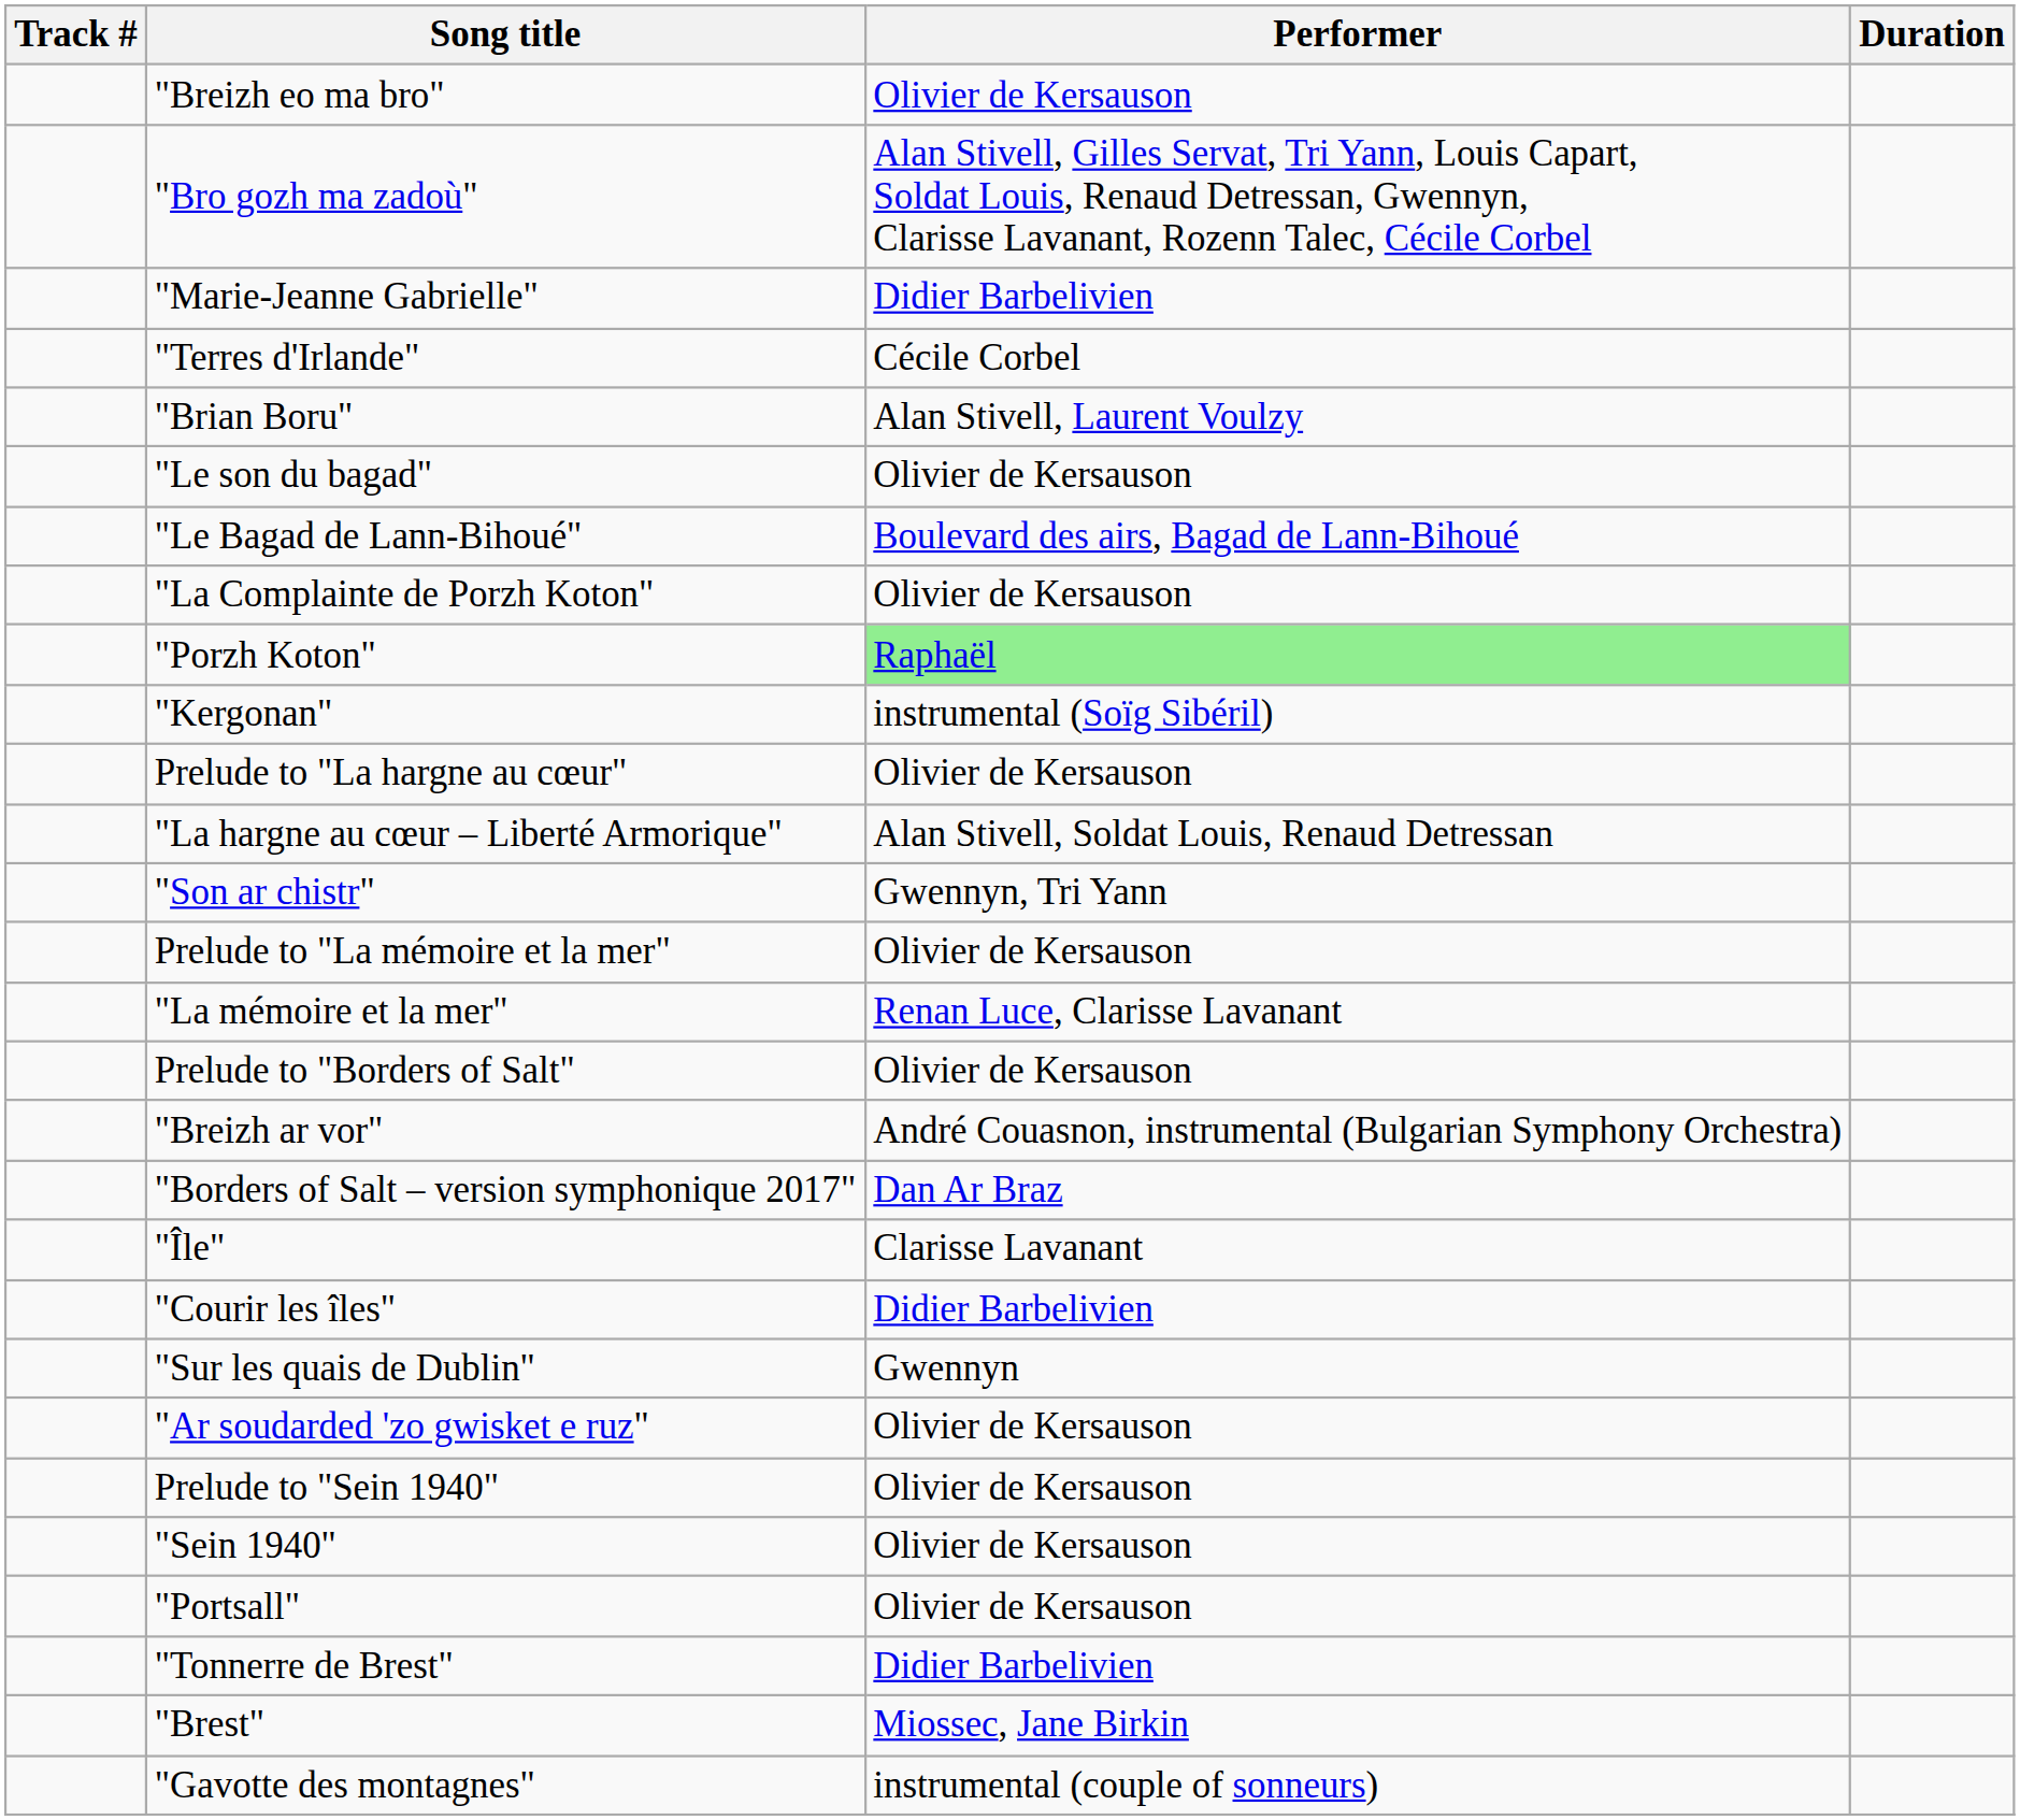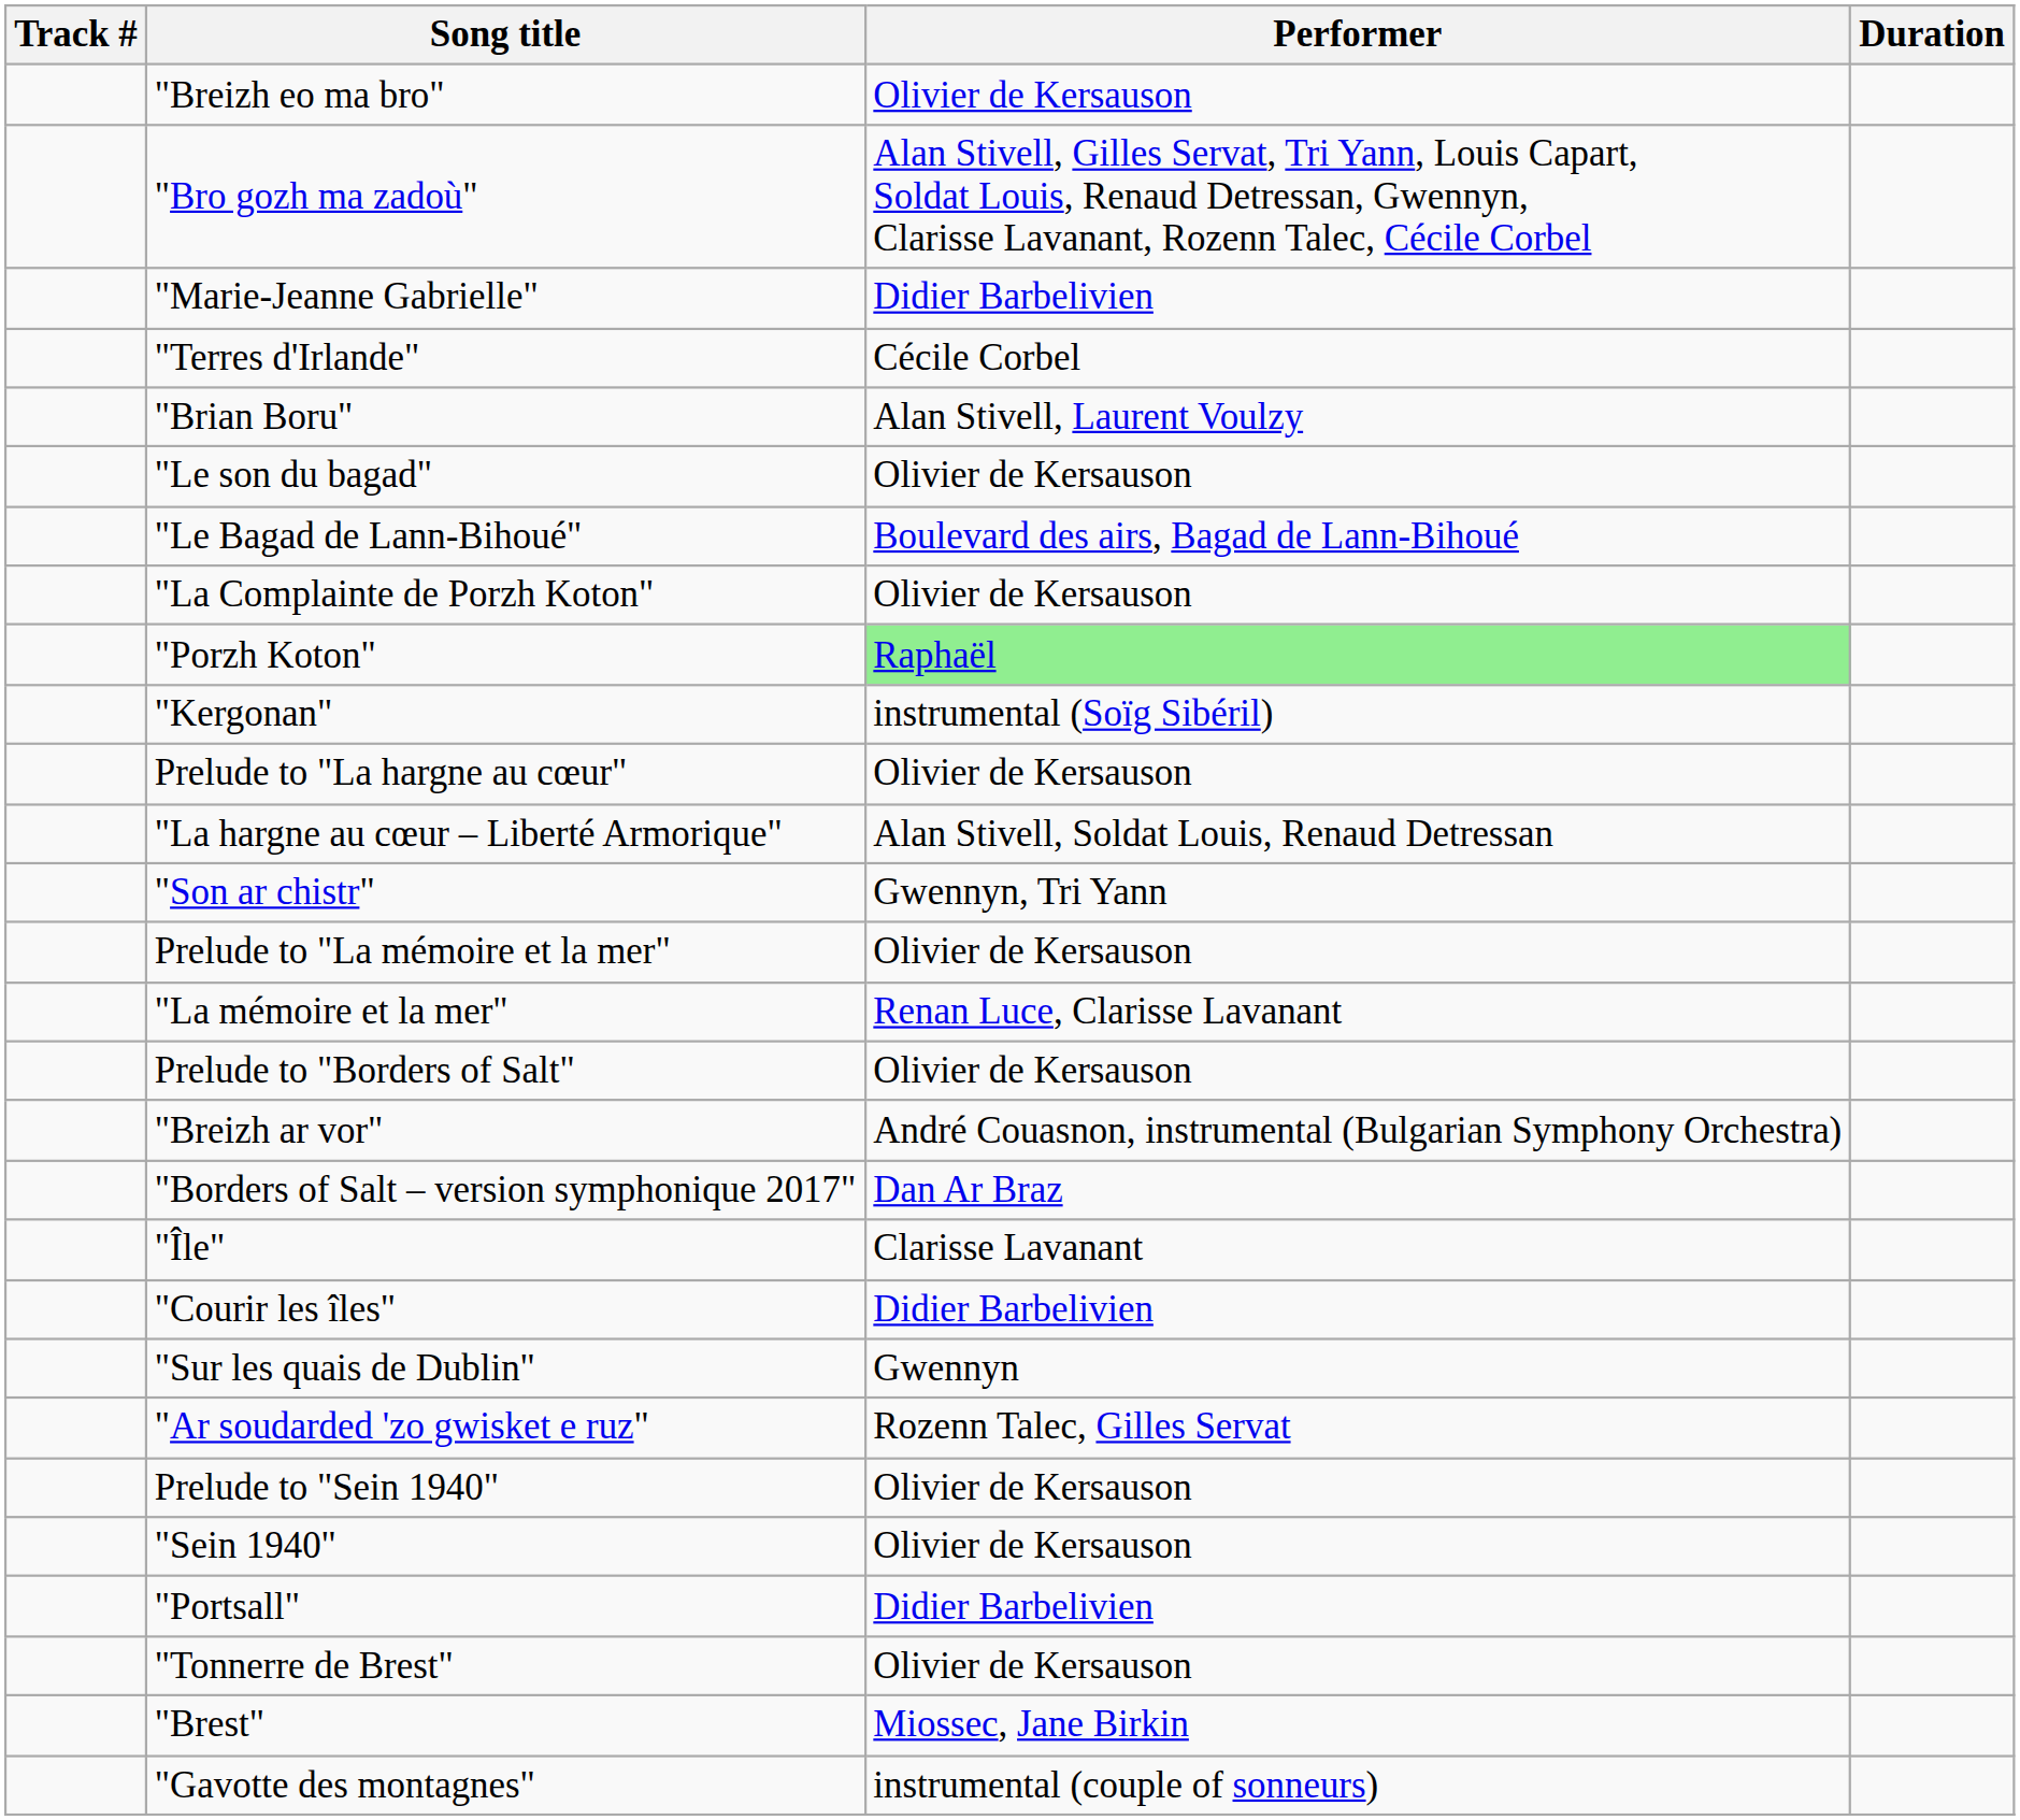 <table class="wikitable">
 <tr>
 <th>Track #</th>
 <th>Song title</th>
 <th>Performer</th>
 <th>Duration</th>
 </tr>
 <tr>
 <td></td>
 <td width"180">"Breizh eo ma bro"</td>
 <td><a href='#'>Olivier de Kersauson</a></td>
 <td></td>
 </tr>
 <tr>
 <td></td>
 <td>"<a href='#'>Bro gozh ma zadoù</a>"</td>
 <td><a href='#'>Alan Stivell</a>, <a href='#'>Gilles Servat</a>, <a href='#'>Tri Yann</a>, Louis Capart,<br><a href='#'>Soldat Louis</a>, Renaud Detressan, Gwennyn,<br>Clarisse Lavanant, Rozenn Talec, <a href='#'>Cécile Corbel</a></td>
 <td></td>
 </tr>
 <tr>
 <td></td>
 <td>"Marie-Jeanne Gabrielle"</td>
 <td><a href='#'>Didier Barbelivien</a></td>
 <td></td>
 </tr>
 <tr>
 <td></td>
 <td>"Terres d'Irlande"</td>
 <td>Cécile Corbel</td>
 <td></td>
 </tr>
 <tr>
 <td></td>
 <td>"Brian Boru"</td>
 <td>Alan Stivell, <a href='#'>Laurent Voulzy</a></td>
 <td></td>
 </tr>
 <tr>
 <td></td>
 <td>"Le son du bagad"</td>
 <td>Olivier de Kersauson</td>
 <td></td>
 </tr>
 <tr>
 <td></td>
 <td>"Le Bagad de Lann-Bihoué"</td>
 <td><a href='#'>Boulevard des airs</a>, <a href='#'>Bagad de Lann-Bihoué</a></td>
 <td></td>
 </tr>
 <tr>
 <td></td>
 <td>"La Complainte de Porzh Koton"</td>
 <td>Olivier de Kersauson</td>
 <td></td>
 </tr>
 <tr>
 <td></td>
 <td>"Porzh Koton"</td>
 <td style="background: lightgreen;"><a href='#'>Raphaël</a></td>
 <td></td>
 </tr>
 <tr>
 <td></td>
 <td>"Kergonan"</td>
 <td>instrumental (<a href='#'>Soïg Sibéril</a>)</td>
 <td></td>
 </tr>
 <tr>
 <td></td>
 <td>Prelude to "La hargne au cœur"</td>
 <td>Olivier de Kersauson</td>
 <td></td>
 </tr>
 <tr>
 <td></td>
 <td>"La hargne au cœur – Liberté Armorique"</td>
 <td>Alan Stivell, Soldat Louis, Renaud Detressan</td>
 <td></td>
 </tr>
 <tr>
 <td></td>
 <td>"<a href='#'>Son ar chistr</a>"</td>
 <td>Gwennyn, Tri Yann</td>
 <td></td>
 </tr>
 <tr>
 <td></td>
 <td>Prelude to "La mémoire et la mer"</td>
 <td>Olivier de Kersauson</td>
 <td></td>
 </tr>
 <tr>
 <td></td>
 <td>"La mémoire et la mer"</td>
 <td><a href='#'>Renan Luce</a>, Clarisse Lavanant</td>
 <td></td>
 </tr>
 <tr>
 <td></td>
 <td>Prelude to "Borders of Salt"</td>
 <td>Olivier de Kersauson</td>
 <td></td>
 </tr>
 <tr>
 <td></td>
 <td>"Breizh ar vor"</td>
 <td>André Couasnon, instrumental (Bulgarian Symphony Orchestra)</td>
 <td></td>
 </tr>
 <tr>
 <td></td>
 <td>"Borders of Salt – version symphonique 2017"</td>
 <td><a href='#'>Dan Ar Braz</a></td>
 <td></td>
 </tr>
 <tr>
 <td></td>
 <td>"Île"</td>
 <td>Clarisse Lavanant</td>
 <td></td>
 </tr>
 <tr>
 <td></td>
 <td>"Courir les îles"</td>
 <td><a href='#'>Didier Barbelivien</a></td>
 <td></td>
 </tr>
 <tr>
 <td></td>
 <td>"Sur les quais de Dublin"</td>
 <td>Gwennyn</td>
 <td></td>
 </tr>
 <tr>
 <td></td>
 <td>"<a href='#'>Ar soudarded 'zo gwisket e ruz</a>"</td>
-<td>Olivier de Kersauson</td>
+<td>Rozenn Talec, <a href='#'>Gilles Servat</a></td>
 <td></td>
 </tr>
 <tr>
 <td></td>
 <td>Prelude to "Sein 1940"</td>
 <td>Olivier de Kersauson</td>
 <td></td>
 </tr>
 <tr>
 <td></td>
 <td>"Sein 1940"</td>
 <td>Olivier de Kersauson</td>
 <td></td>
 </tr>
 <tr>
 <td></td>
 <td>"Portsall"</td>
-<td>Olivier de Kersauson</td>
+<td><a href='#'>Didier Barbelivien</a></td>
 <td></td>
 </tr>
 <tr>
 <td></td>
 <td>"Tonnerre de Brest"</td>
-<td><a href='#'>Didier Barbelivien</a></td>
+<td>Olivier de Kersauson</td>
 <td></td>
 </tr>
 <tr>
 <td></td>
 <td>"Brest"</td>
 <td><a href='#'>Miossec</a>, <a href='#'>Jane Birkin</a></td>
 <td></td>
 </tr>
 <tr>
 <td></td>
 <td>"Gavotte des montagnes"</td>
 <td>instrumental (couple of <a href='#'>sonneurs</a>)</td>
 <td></td>
 </tr>
 <tr>
 </tr>
 </table>
